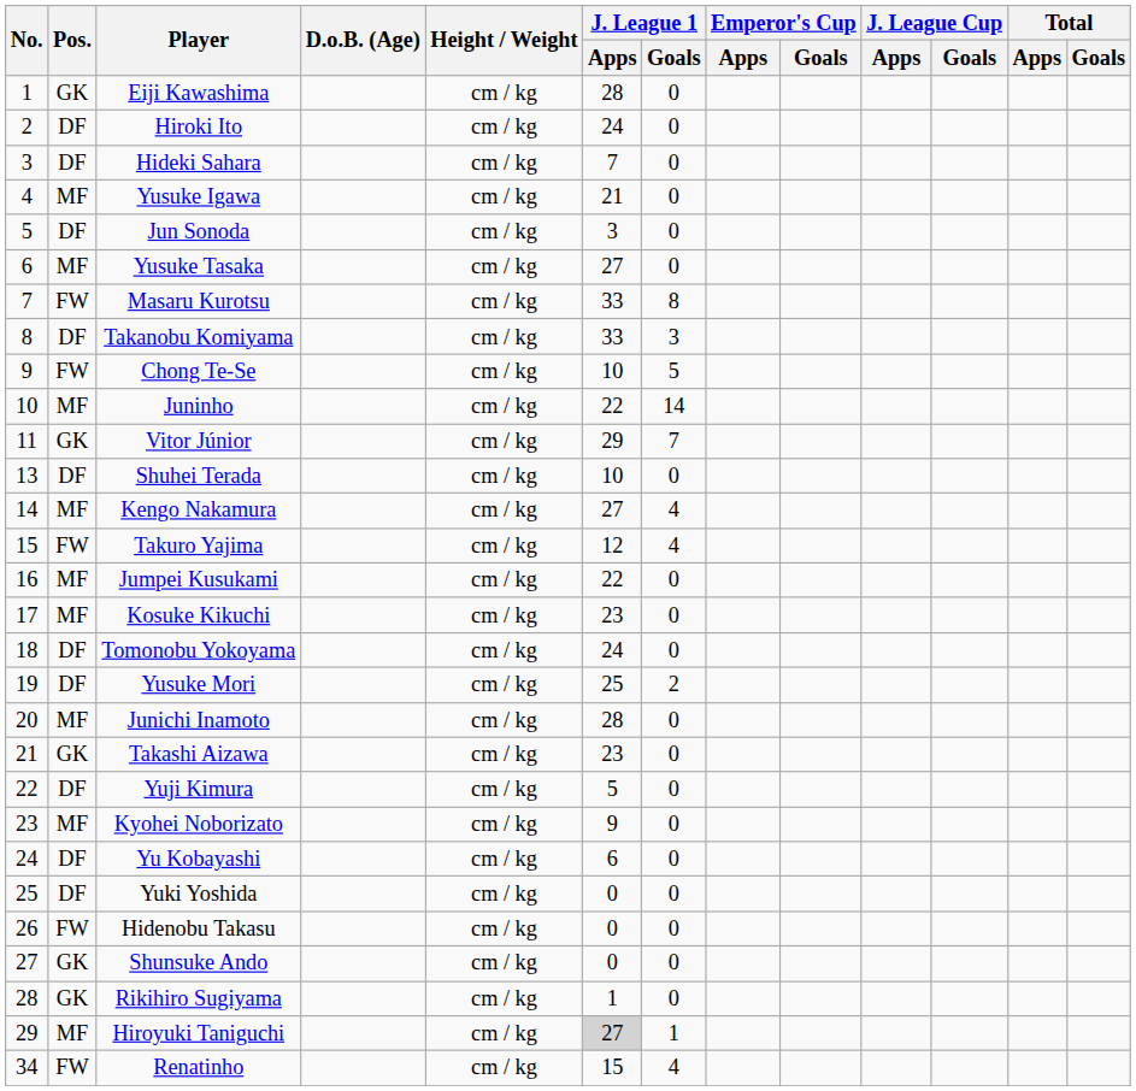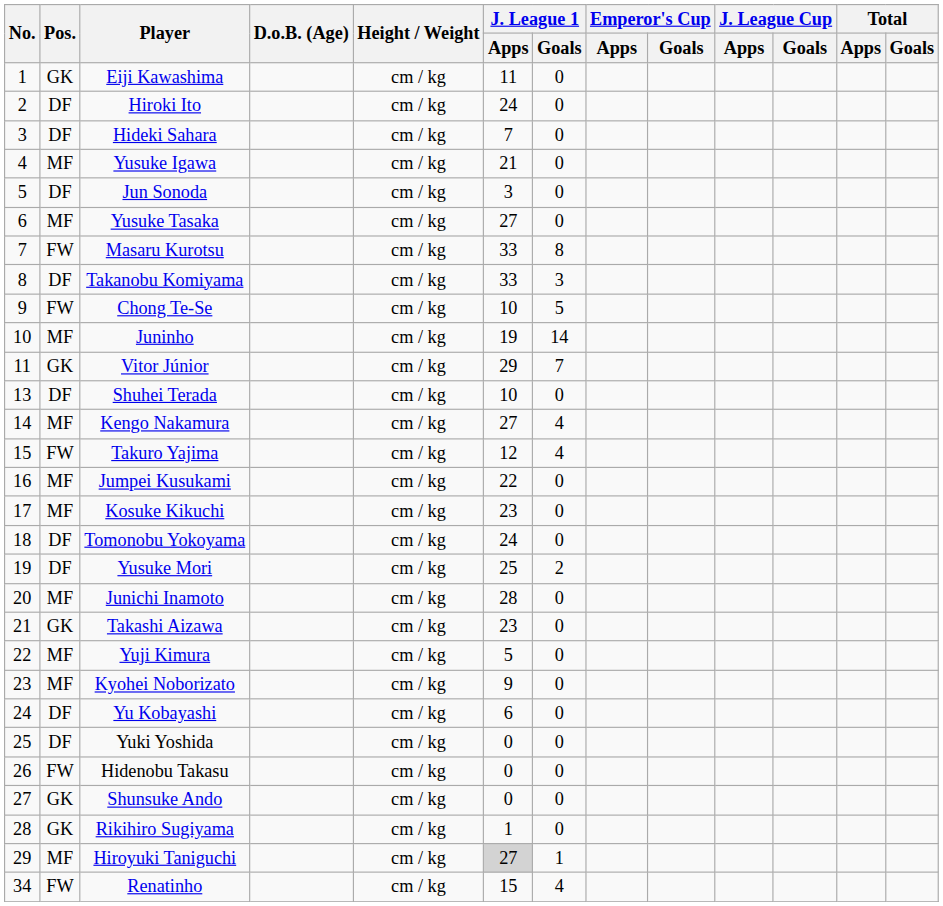 <table class="wikitable" style="text-align:center;">
 <tr>
 <th rowspan="2">No.</th>
 <th rowspan="2">Pos.</th>
 <th rowspan="2">Player</th>
 <th rowspan="2">D.o.B. (Age)</th>
 <th rowspan="2">Height / Weight</th>
 <th colspan="2"><a href='#'>J. League 1</a></th>
 <th colspan="2"><a href='#'>Emperor's Cup</a></th>
 <th colspan="2"><a href='#'>J. League Cup</a></th>
 <th colspan="2">Total</th>
 </tr>
 <tr>
 <th>Apps</th>
 <th>Goals</th>
 <th>Apps</th>
 <th>Goals</th>
 <th>Apps</th>
 <th>Goals</th>
 <th>Apps</th>
 <th>Goals</th>
 </tr>
 <tr>
 <td>1</td>
 <td>GK</td>
 <td><a href='#'>Eiji Kawashima</a></td>
 <td></td>
 <td>cm / kg</td>
-<td>28</td>
+<td>11</td>
 <td>0</td>
 <td></td>
 <td></td>
 <td></td>
 <td></td>
 <td></td>
 <td></td>
 </tr>
 <tr>
 <td>2</td>
 <td>DF</td>
 <td><a href='#'>Hiroki Ito</a></td>
 <td></td>
 <td>cm / kg</td>
 <td>24</td>
 <td>0</td>
 <td></td>
 <td></td>
 <td></td>
 <td></td>
 <td></td>
 <td></td>
 </tr>
 <tr>
 <td>3</td>
 <td>DF</td>
 <td><a href='#'>Hideki Sahara</a></td>
 <td></td>
 <td>cm / kg</td>
 <td>7</td>
 <td>0</td>
 <td></td>
 <td></td>
 <td></td>
 <td></td>
 <td></td>
 <td></td>
 </tr>
 <tr>
 <td>4</td>
 <td>MF</td>
 <td><a href='#'>Yusuke Igawa</a></td>
 <td></td>
 <td>cm / kg</td>
 <td>21</td>
 <td>0</td>
 <td></td>
 <td></td>
 <td></td>
 <td></td>
 <td></td>
 <td></td>
 </tr>
 <tr>
 <td>5</td>
 <td>DF</td>
 <td><a href='#'>Jun Sonoda</a></td>
 <td></td>
 <td>cm / kg</td>
 <td>3</td>
 <td>0</td>
 <td></td>
 <td></td>
 <td></td>
 <td></td>
 <td></td>
 <td></td>
 </tr>
 <tr>
 <td>6</td>
 <td>MF</td>
 <td><a href='#'>Yusuke Tasaka</a></td>
 <td></td>
 <td>cm / kg</td>
 <td>27</td>
 <td>0</td>
 <td></td>
 <td></td>
 <td></td>
 <td></td>
 <td></td>
 <td></td>
 </tr>
 <tr>
 <td>7</td>
 <td>FW</td>
 <td><a href='#'>Masaru Kurotsu</a></td>
 <td></td>
 <td>cm / kg</td>
 <td>33</td>
 <td>8</td>
 <td></td>
 <td></td>
 <td></td>
 <td></td>
 <td></td>
 <td></td>
 </tr>
 <tr>
 <td>8</td>
 <td>DF</td>
 <td><a href='#'>Takanobu Komiyama</a></td>
 <td></td>
 <td>cm / kg</td>
 <td>33</td>
 <td>3</td>
 <td></td>
 <td></td>
 <td></td>
 <td></td>
 <td></td>
 <td></td>
 </tr>
 <tr>
 <td>9</td>
 <td>FW</td>
 <td><a href='#'>Chong Te-Se</a></td>
 <td></td>
 <td>cm / kg</td>
 <td>10</td>
 <td>5</td>
 <td></td>
 <td></td>
 <td></td>
 <td></td>
 <td></td>
 <td></td>
 </tr>
 <tr>
 <td>10</td>
 <td>MF</td>
 <td><a href='#'>Juninho</a></td>
 <td></td>
 <td>cm / kg</td>
-<td>22</td>
+<td>19</td>
 <td>14</td>
 <td></td>
 <td></td>
 <td></td>
 <td></td>
 <td></td>
 <td></td>
 </tr>
 <tr>
 <td>11</td>
 <td>GK</td>
 <td><a href='#'>Vitor Júnior</a></td>
 <td></td>
 <td>cm / kg</td>
 <td>29</td>
 <td>7</td>
 <td></td>
 <td></td>
 <td></td>
 <td></td>
 <td></td>
 <td></td>
 </tr>
 <tr>
 <td>13</td>
 <td>DF</td>
 <td><a href='#'>Shuhei Terada</a></td>
 <td></td>
 <td>cm / kg</td>
 <td>10</td>
 <td>0</td>
 <td></td>
 <td></td>
 <td></td>
 <td></td>
 <td></td>
 <td></td>
 </tr>
 <tr>
 <td>14</td>
 <td>MF</td>
 <td><a href='#'>Kengo Nakamura</a></td>
 <td></td>
 <td>cm / kg</td>
 <td>27</td>
 <td>4</td>
 <td></td>
 <td></td>
 <td></td>
 <td></td>
 <td></td>
 <td></td>
 </tr>
 <tr>
 <td>15</td>
 <td>FW</td>
 <td><a href='#'>Takuro Yajima</a></td>
 <td></td>
 <td>cm / kg</td>
 <td>12</td>
 <td>4</td>
 <td></td>
 <td></td>
 <td></td>
 <td></td>
 <td></td>
 <td></td>
 </tr>
 <tr>
 <td>16</td>
 <td>MF</td>
 <td><a href='#'>Jumpei Kusukami</a></td>
 <td></td>
 <td>cm / kg</td>
 <td>22</td>
 <td>0</td>
 <td></td>
 <td></td>
 <td></td>
 <td></td>
 <td></td>
 <td></td>
 </tr>
 <tr>
 <td>17</td>
 <td>MF</td>
 <td><a href='#'>Kosuke Kikuchi</a></td>
 <td></td>
 <td>cm / kg</td>
 <td>23</td>
 <td>0</td>
 <td></td>
 <td></td>
 <td></td>
 <td></td>
 <td></td>
 <td></td>
 </tr>
 <tr>
 <td>18</td>
 <td>DF</td>
 <td><a href='#'>Tomonobu Yokoyama</a></td>
 <td></td>
 <td>cm / kg</td>
 <td>24</td>
 <td>0</td>
 <td></td>
 <td></td>
 <td></td>
 <td></td>
 <td></td>
 <td></td>
 </tr>
 <tr>
 <td>19</td>
 <td>DF</td>
 <td><a href='#'>Yusuke Mori</a></td>
 <td></td>
 <td>cm / kg</td>
 <td>25</td>
 <td>2</td>
 <td></td>
 <td></td>
 <td></td>
 <td></td>
 <td></td>
 <td></td>
 </tr>
 <tr>
 <td>20</td>
 <td>MF</td>
 <td><a href='#'>Junichi Inamoto</a></td>
 <td></td>
 <td>cm / kg</td>
 <td>28</td>
 <td>0</td>
 <td></td>
 <td></td>
 <td></td>
 <td></td>
 <td></td>
 <td></td>
 </tr>
 <tr>
 <td>21</td>
 <td>GK</td>
 <td><a href='#'>Takashi Aizawa</a></td>
 <td></td>
 <td>cm / kg</td>
 <td>23</td>
 <td>0</td>
 <td></td>
 <td></td>
 <td></td>
 <td></td>
 <td></td>
 <td></td>
 </tr>
 <tr>
 <td>22</td>
-<td>DF</td>
+<td>MF</td>
 <td><a href='#'>Yuji Kimura</a></td>
 <td></td>
 <td>cm / kg</td>
 <td>5</td>
 <td>0</td>
 <td></td>
 <td></td>
 <td></td>
 <td></td>
 <td></td>
 <td></td>
 </tr>
 <tr>
 <td>23</td>
 <td>MF</td>
 <td><a href='#'>Kyohei Noborizato</a></td>
 <td></td>
 <td>cm / kg</td>
 <td>9</td>
 <td>0</td>
 <td></td>
 <td></td>
 <td></td>
 <td></td>
 <td></td>
 <td></td>
 </tr>
 <tr>
 <td>24</td>
 <td>DF</td>
 <td><a href='#'>Yu Kobayashi</a></td>
 <td></td>
 <td>cm / kg</td>
 <td>6</td>
 <td>0</td>
 <td></td>
 <td></td>
 <td></td>
 <td></td>
 <td></td>
 <td></td>
 </tr>
 <tr>
 <td>25</td>
 <td>DF</td>
 <td>Yuki Yoshida</td>
 <td></td>
 <td>cm / kg</td>
 <td>0</td>
 <td>0</td>
 <td></td>
 <td></td>
 <td></td>
 <td></td>
 <td></td>
 <td></td>
 </tr>
 <tr>
 <td>26</td>
 <td>FW</td>
 <td>Hidenobu Takasu</td>
 <td></td>
 <td>cm / kg</td>
 <td>0</td>
 <td>0</td>
 <td></td>
 <td></td>
 <td></td>
 <td></td>
 <td></td>
 <td></td>
 </tr>
 <tr>
 <td>27</td>
 <td>GK</td>
 <td><a href='#'>Shunsuke Ando</a></td>
 <td></td>
 <td>cm / kg</td>
 <td>0</td>
 <td>0</td>
 <td></td>
 <td></td>
 <td></td>
 <td></td>
 <td></td>
 <td></td>
 </tr>
 <tr>
 <td>28</td>
 <td>GK</td>
 <td><a href='#'>Rikihiro Sugiyama</a></td>
 <td></td>
 <td>cm / kg</td>
 <td>1</td>
 <td>0</td>
 <td></td>
 <td></td>
 <td></td>
 <td></td>
 <td></td>
 <td></td>
 </tr>
 <tr>
 <td>29</td>
 <td>MF</td>
 <td><a href='#'>Hiroyuki Taniguchi</a></td>
 <td></td>
 <td>cm / kg</td>
 <td style="background: lightgrey;">27</td>
 <td>1</td>
 <td></td>
 <td></td>
 <td></td>
 <td></td>
 <td></td>
 <td></td>
 </tr>
 <tr>
 <td>34</td>
 <td>FW</td>
 <td><a href='#'>Renatinho</a></td>
 <td></td>
 <td>cm / kg</td>
 <td>15</td>
 <td>4</td>
 <td></td>
 <td></td>
 <td></td>
 <td></td>
 <td></td>
 <td></td>
 </tr>
 </table>
